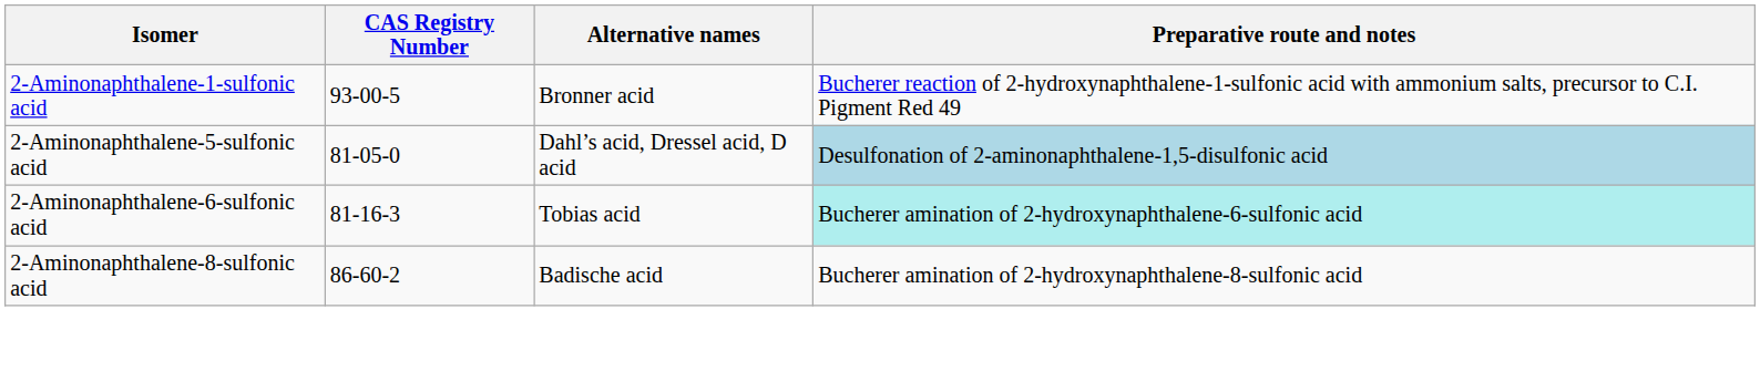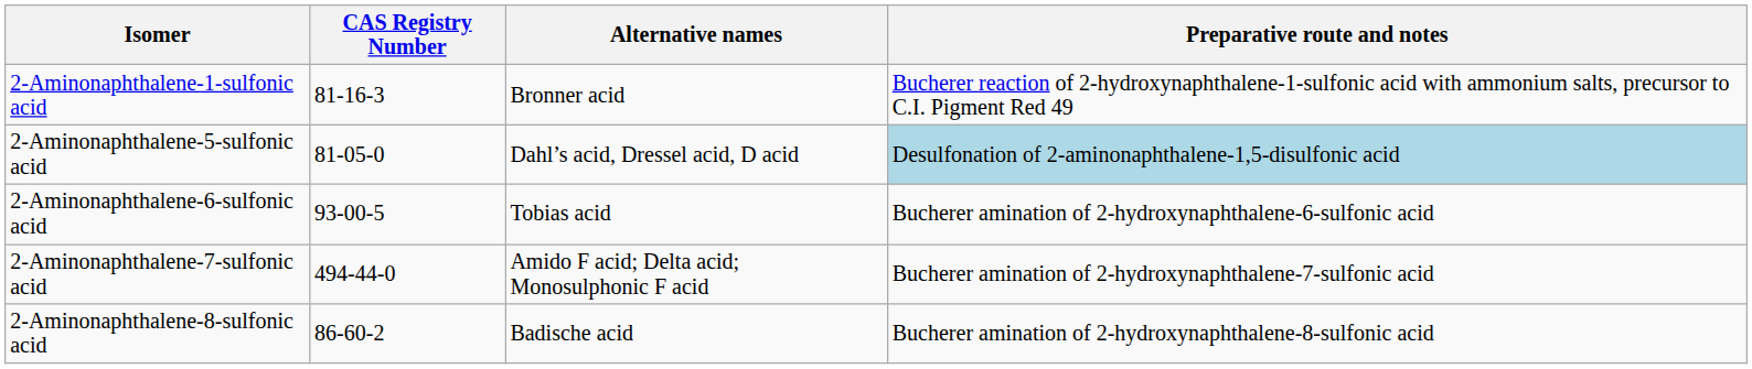 <table class="wikitable" style="margin-left: auto; margin-right: auto; border: none;">
 <tr>
 <th scope="col">Isomer</th>
 <th scope="col"><a href='#'>CAS Registry Number</a></th>
 <th scope="col">Alternative names</th>
 <th scope="col">Preparative route and notes</th>
 </tr>
 <tr>
 <td><a href='#'>2-Aminonaphthalene-1-sulfonic acid</a></td>
-<td>93-00-5</td>
+<td>81-16-3</td>
 <td>Bronner acid</td>
 <td><a href='#'>Bucherer reaction</a> of 2-hydroxynaphthalene-1-sulfonic acid with ammonium salts, precursor to C.I. Pigment Red 49</td>
 </tr>
 <tr>
 <td>2-Aminonaphthalene-5-sulfonic acid</td>
 <td>81-05-0</td>
 <td>Dahl’s acid, Dressel acid, D acid</td>
 <td style="background: lightblue;">Desulfonation of 2-aminonaphthalene-1,5-disulfonic acid</td>
 </tr>
 <tr>
 <td>2-Aminonaphthalene-6-sulfonic acid</td>
-<td>81-16-3</td>
+<td>93-00-5</td>
 <td>Tobias acid</td>
-<td style="background: paleturquoise;">Bucherer amination of 2-hydroxynaphthalene-6-sulfonic acid</td>
+<td>Bucherer amination of 2-hydroxynaphthalene-6-sulfonic acid</td>
+</tr>
+<tr>
+<td>2-Aminonaphthalene-7-sulfonic acid</td>
+<td>494-44-0</td>
+<td>Amido F acid; Delta acid; Monosulphonic F acid</td>
+<td>Bucherer amination of 2-hydroxynaphthalene-7-sulfonic acid</td>
 </tr>
 <tr>
 <td>2-Aminonaphthalene-8-sulfonic acid</td>
 <td>86-60-2</td>
 <td>Badische acid</td>
 <td>Bucherer amination of 2-hydroxynaphthalene-8-sulfonic acid</td>
 </tr>
 </table>
